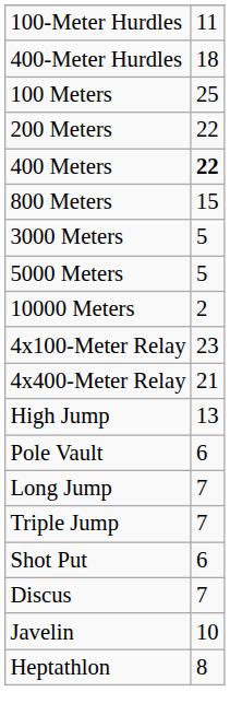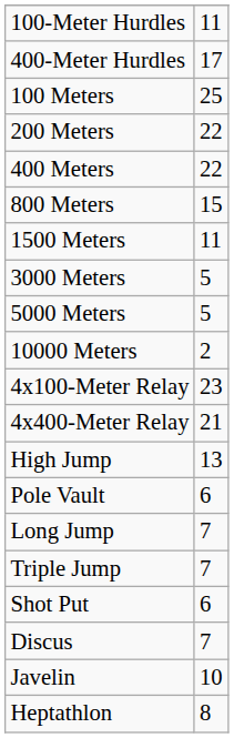 <table class="wikitable">
 <tr>
 </tr>
 <tr>
 <td>100-Meter Hurdles</td>
 <td>11</td>
 </tr>
 <tr>
 <td>400-Meter Hurdles</td>
-<td>18</td>
+<td>17</td>
 </tr>
 <tr>
 <td>100 Meters</td>
 <td>25</td>
 </tr>
 <tr>
 <td>200 Meters</td>
 <td>22</td>
 </tr>
 <tr>
 <td>400 Meters</td>
-<td><strong>22</strong></td>
+<td>22</td>
 </tr>
 <tr>
 <td>800 Meters</td>
 <td>15</td>
+</tr>
+<tr>
+<td>1500 Meters</td>
+<td>11</td>
 </tr>
 <tr>
 <td>3000 Meters</td>
 <td>5</td>
 </tr>
 <tr>
 <td>5000 Meters</td>
 <td>5</td>
 </tr>
 <tr>
 <td>10000 Meters</td>
 <td>2</td>
 </tr>
 <tr>
 <td>4x100-Meter Relay</td>
 <td>23</td>
 </tr>
 <tr>
 <td>4x400-Meter Relay</td>
 <td>21</td>
 </tr>
 <tr>
 <td>High Jump</td>
 <td>13</td>
 </tr>
 <tr>
 <td>Pole Vault</td>
 <td>6</td>
 </tr>
 <tr>
 <td>Long Jump</td>
 <td>7</td>
 </tr>
 <tr>
 <td>Triple Jump</td>
 <td>7</td>
 </tr>
 <tr>
 <td>Shot Put</td>
 <td>6</td>
 </tr>
 <tr>
 <td>Discus</td>
 <td>7</td>
 </tr>
 <tr>
 <td>Javelin</td>
 <td>10</td>
 </tr>
 <tr>
 <td>Heptathlon</td>
 <td>8</td>
 </tr>
 </table>
